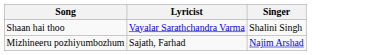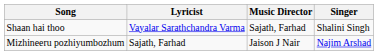 <table class="wikitable">
 <tr>
 <th>Song</th>
 <th>Lyricist</th>
+<th>Music Director</th>
 <th>Singer</th>
 </tr>
 <tr>
 <td>Shaan hai thoo</td>
 <td><a href='#'>Vayalar Sarathchandra Varma</a></td>
+<td>Sajath, Farhad</td>
 <td>Shalini Singh</td>
 </tr>
 <tr>
 <td>Mizhineeru pozhiyumbozhum</td>
 <td>Sajath, Farhad</td>
+<td>Jaison J Nair</td>
 <td><a href='#'>Najim Arshad</a></td>
 </tr>
 </table>
